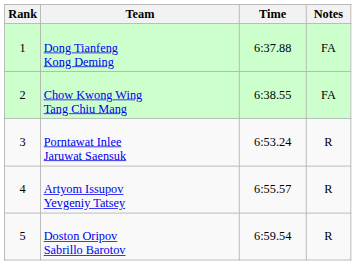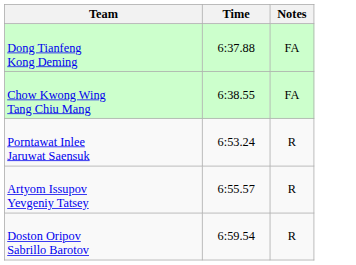 <table class=wikitable style="text-align:center">
 <tr>
-<th width=40>Rank</th>
 <th width=250>Team</th>
 <th width=80>Time</th>
 <th width=50>Notes</th>
 </tr>
 <tr bgcolor="ccffcc">
-<td>1</td>
 <td align=left><br><a href='#'>Dong Tianfeng</a><br><a href='#'>Kong Deming</a></td>
 <td>6:37.88</td>
 <td>FA</td>
 </tr>
 <tr bgcolor="ccffcc">
-<td>2</td>
 <td align=left><br><a href='#'>Chow Kwong Wing</a><br><a href='#'>Tang Chiu Mang</a></td>
 <td>6:38.55</td>
 <td>FA</td>
 </tr>
 <tr>
-<td>3</td>
 <td align=left><br><a href='#'>Porntawat Inlee</a><br><a href='#'>Jaruwat Saensuk</a></td>
 <td>6:53.24</td>
 <td>R</td>
 </tr>
 <tr>
-<td>4</td>
 <td align=left><br><a href='#'>Artyom Issupov</a><br><a href='#'>Yevgeniy Tatsey</a></td>
 <td>6:55.57</td>
 <td>R</td>
 </tr>
 <tr>
-<td>5</td>
 <td align=left><br><a href='#'>Doston Oripov</a><br><a href='#'>Sabrillo Barotov</a></td>
 <td>6:59.54</td>
 <td>R</td>
 </tr>
 </table>
